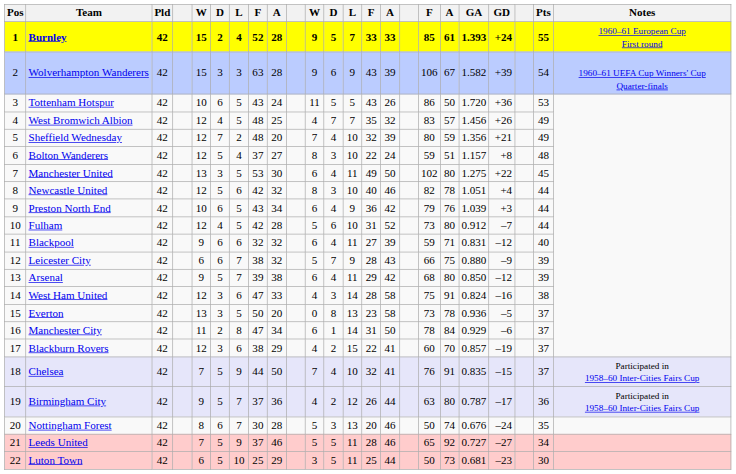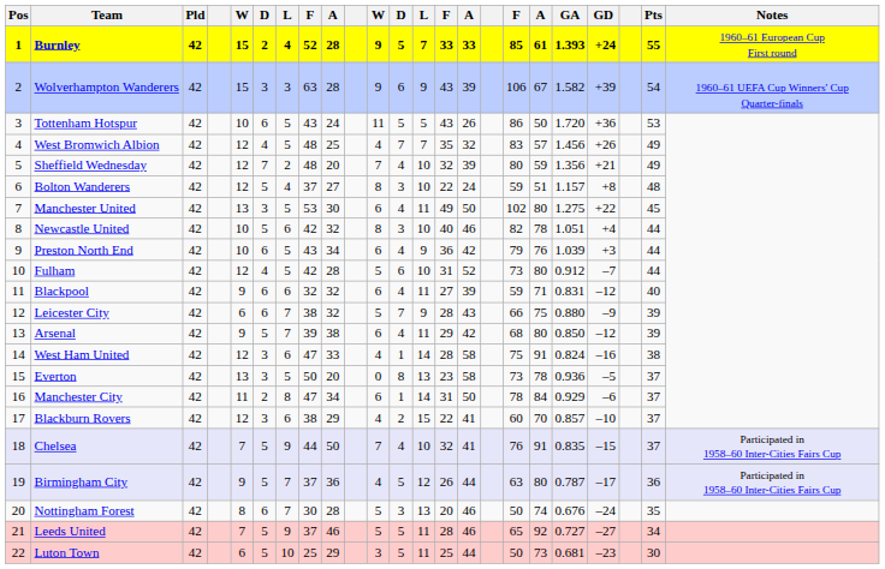 <table class="wikitable" style="text-align: center;">
 <tr>
 <th width=20>Pos</th>
 <th width=175>Team</th>
 <th width=20>Pld</th>
 <th width=20></th>
 <th width=20>W</th>
 <th width=20>D</th>
 <th width=20>L</th>
 <th width=20>F</th>
 <th width=20>A</th>
 <th width=20></th>
 <th width=20>W</th>
 <th width=20>D</th>
 <th width=20>L</th>
 <th width=20>F</th>
 <th width=20>A</th>
 <th width=20></th>
 <th width=20>F</th>
 <th width=20>A</th>
 <th width=20>GA</th>
 <th width=30>GD</th>
 <th width=20></th>
 <th width=20>Pts</th>
 <th width=250>Notes</th>
 </tr>
 <tr bgcolor=#FFFF00>
 <td><strong>1</strong></td>
 <td align=left><strong><a href='#'>Burnley</a></strong></td>
 <td><strong>42</strong></td>
 <td></td>
 <td><strong>15</strong></td>
 <td><strong>2</strong></td>
 <td><strong>4</strong></td>
 <td><strong>52</strong></td>
 <td><strong>28</strong></td>
 <td></td>
 <td><strong>9</strong></td>
 <td><strong>5</strong></td>
 <td><strong>7</strong></td>
 <td><strong>33</strong></td>
 <td><strong>33</strong></td>
 <td></td>
 <td><strong>85</strong></td>
 <td><strong>61</strong></td>
 <td><strong>1.393</strong></td>
 <td align=right><strong>+24</strong></td>
 <td></td>
 <td><strong>55</strong></td>
 <td><small><a href='#'>1960–61 European Cup <br> First round</a> </small></td>
 </tr>
 <tr style="background:#bbccff;">
 <td>2</td>
 <td align=left><a href='#'>Wolverhampton Wanderers</a></td>
 <td>42</td>
 <td></td>
 <td>15</td>
 <td>3</td>
 <td>3</td>
 <td>63</td>
 <td>28</td>
 <td></td>
 <td>9</td>
 <td>6</td>
 <td>9</td>
 <td>43</td>
 <td>39</td>
 <td></td>
 <td>106</td>
 <td>67</td>
 <td>1.582</td>
 <td align=right>+39</td>
 <td></td>
 <td>54</td>
 <td><br><small><a href='#'>1960–61 UEFA Cup Winners' Cup<br>Quarter-finals</a> </small></td>
 </tr>
 <tr>
 <td>3</td>
 <td align=left><a href='#'>Tottenham Hotspur</a></td>
 <td>42</td>
 <td></td>
 <td>10</td>
 <td>6</td>
 <td>5</td>
 <td>43</td>
 <td>24</td>
 <td></td>
 <td>11</td>
 <td>5</td>
 <td>5</td>
 <td>43</td>
 <td>26</td>
 <td></td>
 <td>86</td>
 <td>50</td>
 <td>1.720</td>
 <td align=right>+36</td>
 <td></td>
 <td>53</td>
 </tr>
 <tr>
 <td>4</td>
 <td align=left><a href='#'>West Bromwich Albion</a></td>
 <td>42</td>
 <td></td>
 <td>12</td>
 <td>4</td>
 <td>5</td>
 <td>48</td>
 <td>25</td>
 <td></td>
 <td>4</td>
 <td>7</td>
 <td>7</td>
 <td>35</td>
 <td>32</td>
 <td></td>
 <td>83</td>
 <td>57</td>
 <td>1.456</td>
 <td align=right>+26</td>
 <td></td>
 <td>49</td>
 </tr>
 <tr>
 <td>5</td>
 <td align=left><a href='#'>Sheffield Wednesday</a></td>
 <td>42</td>
 <td></td>
 <td>12</td>
 <td>7</td>
 <td>2</td>
 <td>48</td>
 <td>20</td>
 <td></td>
 <td>7</td>
 <td>4</td>
 <td>10</td>
 <td>32</td>
 <td>39</td>
 <td></td>
 <td>80</td>
 <td>59</td>
 <td>1.356</td>
 <td align=right>+21</td>
 <td></td>
 <td>49</td>
 </tr>
 <tr>
 <td>6</td>
 <td align=left><a href='#'>Bolton Wanderers</a></td>
 <td>42</td>
 <td></td>
 <td>12</td>
 <td>5</td>
 <td>4</td>
 <td>37</td>
 <td>27</td>
 <td></td>
 <td>8</td>
 <td>3</td>
 <td>10</td>
 <td>22</td>
 <td>24</td>
 <td></td>
 <td>59</td>
 <td>51</td>
 <td>1.157</td>
 <td align=right>+8</td>
 <td></td>
 <td>48</td>
 </tr>
 <tr>
 <td>7</td>
 <td align=left><a href='#'>Manchester United</a></td>
 <td>42</td>
 <td></td>
 <td>13</td>
 <td>3</td>
 <td>5</td>
 <td>53</td>
 <td>30</td>
 <td></td>
 <td>6</td>
 <td>4</td>
 <td>11</td>
 <td>49</td>
 <td>50</td>
 <td></td>
 <td>102</td>
 <td>80</td>
 <td>1.275</td>
 <td align=right>+22</td>
 <td></td>
 <td>45</td>
 </tr>
 <tr>
 <td>8</td>
 <td align=left><a href='#'>Newcastle United</a></td>
 <td>42</td>
 <td></td>
-<td>12</td>
+<td>10</td>
 <td>5</td>
 <td>6</td>
 <td>42</td>
 <td>32</td>
 <td></td>
 <td>8</td>
 <td>3</td>
 <td>10</td>
 <td>40</td>
 <td>46</td>
 <td></td>
 <td>82</td>
 <td>78</td>
 <td>1.051</td>
 <td align=right>+4</td>
 <td></td>
 <td>44</td>
 </tr>
 <tr>
 <td>9</td>
 <td align=left><a href='#'>Preston North End</a></td>
 <td>42</td>
 <td></td>
 <td>10</td>
 <td>6</td>
 <td>5</td>
 <td>43</td>
 <td>34</td>
 <td></td>
 <td>6</td>
 <td>4</td>
 <td>9</td>
 <td>36</td>
 <td>42</td>
 <td></td>
 <td>79</td>
 <td>76</td>
 <td>1.039</td>
 <td align=right>+3</td>
 <td></td>
 <td>44</td>
 </tr>
 <tr>
 <td>10</td>
 <td align=left><a href='#'>Fulham</a></td>
 <td>42</td>
 <td></td>
 <td>12</td>
 <td>4</td>
 <td>5</td>
 <td>42</td>
 <td>28</td>
 <td></td>
 <td>5</td>
 <td>6</td>
 <td>10</td>
 <td>31</td>
 <td>52</td>
 <td></td>
 <td>73</td>
 <td>80</td>
 <td>0.912</td>
 <td align=right>–7</td>
 <td></td>
 <td>44</td>
 </tr>
 <tr>
 <td>11</td>
 <td align=left><a href='#'>Blackpool</a></td>
 <td>42</td>
 <td></td>
 <td>9</td>
 <td>6</td>
 <td>6</td>
 <td>32</td>
 <td>32</td>
 <td></td>
 <td>6</td>
 <td>4</td>
 <td>11</td>
 <td>27</td>
 <td>39</td>
 <td></td>
 <td>59</td>
 <td>71</td>
 <td>0.831</td>
 <td align=right>–12</td>
 <td></td>
 <td>40</td>
 </tr>
 <tr>
 <td>12</td>
 <td align=left><a href='#'>Leicester City</a></td>
 <td>42</td>
 <td></td>
 <td>6</td>
 <td>6</td>
 <td>7</td>
 <td>38</td>
 <td>32</td>
 <td></td>
 <td>5</td>
 <td>7</td>
 <td>9</td>
 <td>28</td>
 <td>43</td>
 <td></td>
 <td>66</td>
 <td>75</td>
 <td>0.880</td>
 <td align=right>–9</td>
 <td></td>
 <td>39</td>
 </tr>
 <tr>
 <td>13</td>
 <td align=left><a href='#'>Arsenal</a></td>
 <td>42</td>
 <td></td>
 <td>9</td>
 <td>5</td>
 <td>7</td>
 <td>39</td>
 <td>38</td>
 <td></td>
 <td>6</td>
 <td>4</td>
 <td>11</td>
 <td>29</td>
 <td>42</td>
 <td></td>
 <td>68</td>
 <td>80</td>
 <td>0.850</td>
 <td align=right>–12</td>
 <td></td>
 <td>39</td>
 </tr>
 <tr>
 <td>14</td>
 <td align=left><a href='#'>West Ham United</a></td>
 <td>42</td>
 <td></td>
 <td>12</td>
 <td>3</td>
 <td>6</td>
 <td>47</td>
 <td>33</td>
 <td></td>
 <td>4</td>
-<td>3</td>
+<td>1</td>
 <td>14</td>
 <td>28</td>
 <td>58</td>
 <td></td>
 <td>75</td>
 <td>91</td>
 <td>0.824</td>
 <td align=right>–16</td>
 <td></td>
 <td>38</td>
 </tr>
 <tr>
 <td>15</td>
 <td align=left><a href='#'>Everton</a></td>
 <td>42</td>
 <td></td>
 <td>13</td>
 <td>3</td>
 <td>5</td>
 <td>50</td>
 <td>20</td>
 <td></td>
 <td>0</td>
 <td>8</td>
 <td>13</td>
 <td>23</td>
 <td>58</td>
 <td></td>
 <td>73</td>
 <td>78</td>
 <td>0.936</td>
 <td align=right>–5</td>
 <td></td>
 <td>37</td>
 </tr>
 <tr>
 <td>16</td>
 <td align=left><a href='#'>Manchester City</a></td>
 <td>42</td>
 <td></td>
 <td>11</td>
 <td>2</td>
 <td>8</td>
 <td>47</td>
 <td>34</td>
 <td></td>
 <td>6</td>
 <td>1</td>
 <td>14</td>
 <td>31</td>
 <td>50</td>
 <td></td>
 <td>78</td>
 <td>84</td>
 <td>0.929</td>
 <td align=right>–6</td>
 <td></td>
 <td>37</td>
 </tr>
 <tr>
 <td>17</td>
 <td align=left><a href='#'>Blackburn Rovers</a></td>
 <td>42</td>
 <td></td>
 <td>12</td>
 <td>3</td>
 <td>6</td>
 <td>38</td>
 <td>29</td>
 <td></td>
 <td>4</td>
 <td>2</td>
 <td>15</td>
 <td>22</td>
 <td>41</td>
 <td></td>
 <td>60</td>
 <td>70</td>
 <td>0.857</td>
-<td align=right>–19</td>
+<td align=right>–10</td>
 <td></td>
 <td>37</td>
 </tr>
 <tr style="background:#E6E6FA;">
 <td>18</td>
 <td align=left><a href='#'>Chelsea</a></td>
 <td>42</td>
 <td></td>
 <td>7</td>
 <td>5</td>
 <td>9</td>
 <td>44</td>
 <td>50</td>
 <td></td>
 <td>7</td>
 <td>4</td>
 <td>10</td>
 <td>32</td>
 <td>41</td>
 <td></td>
 <td>76</td>
 <td>91</td>
 <td>0.835</td>
 <td align=right>–15</td>
 <td></td>
 <td>37</td>
 <td><small>Participated in <br><a href='#'>1958–60 Inter-Cities Fairs Cup</a> </small></td>
 </tr>
 <tr style="background:#E6E6FA;">
 <td>19</td>
 <td align=left><a href='#'>Birmingham City</a></td>
 <td>42</td>
 <td></td>
 <td>9</td>
 <td>5</td>
 <td>7</td>
 <td>37</td>
 <td>36</td>
 <td></td>
 <td>4</td>
-<td>2</td>
+<td>5</td>
 <td>12</td>
 <td>26</td>
 <td>44</td>
 <td></td>
 <td>63</td>
 <td>80</td>
 <td>0.787</td>
 <td align=right>–17</td>
 <td></td>
 <td>36</td>
 <td><small>Participated in <br><a href='#'>1958–60 Inter-Cities Fairs Cup</a> </small></td>
 </tr>
 <tr>
 <td>20</td>
 <td align=left><a href='#'>Nottingham Forest</a></td>
 <td>42</td>
 <td></td>
 <td>8</td>
 <td>6</td>
 <td>7</td>
 <td>30</td>
 <td>28</td>
 <td></td>
 <td>5</td>
 <td>3</td>
 <td>13</td>
 <td>20</td>
 <td>46</td>
 <td></td>
 <td>50</td>
 <td>74</td>
 <td>0.676</td>
 <td align=right>–24</td>
 <td></td>
 <td>35</td>
 </tr>
 <tr bgcolor="#FFCCCC">
 <td>21</td>
 <td align=left><a href='#'>Leeds United</a></td>
 <td>42</td>
 <td></td>
 <td>7</td>
 <td>5</td>
 <td>9</td>
 <td>37</td>
 <td>46</td>
 <td></td>
 <td>5</td>
 <td>5</td>
 <td>11</td>
 <td>28</td>
 <td>46</td>
 <td></td>
 <td>65</td>
 <td>92</td>
 <td>0.727</td>
 <td align=right>–27</td>
 <td></td>
 <td>34</td>
 <td></td>
 </tr>
 <tr bgcolor="#FFCCCC">
 <td>22</td>
 <td align=left><a href='#'>Luton Town</a></td>
 <td>42</td>
 <td></td>
 <td>6</td>
 <td>5</td>
 <td>10</td>
 <td>25</td>
 <td>29</td>
 <td></td>
 <td>3</td>
 <td>5</td>
 <td>11</td>
 <td>25</td>
 <td>44</td>
 <td></td>
 <td>50</td>
 <td>73</td>
 <td>0.681</td>
 <td align=right>–23</td>
 <td></td>
 <td>30</td>
 <td></td>
 </tr>
 </table>
